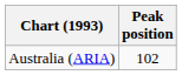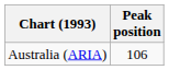 <table class="wikitable plainrowheaders" style="text-align:center">
 <tr>
 <th scope="col">Chart (1993)</th>
 <th scope="col">Peak<br>position</th>
 </tr>
 <tr>
 <td>Australia (<a href='#'>ARIA</a>)</td>
-<td>102</td>
+<td>106</td>
 </tr>
 </table>
